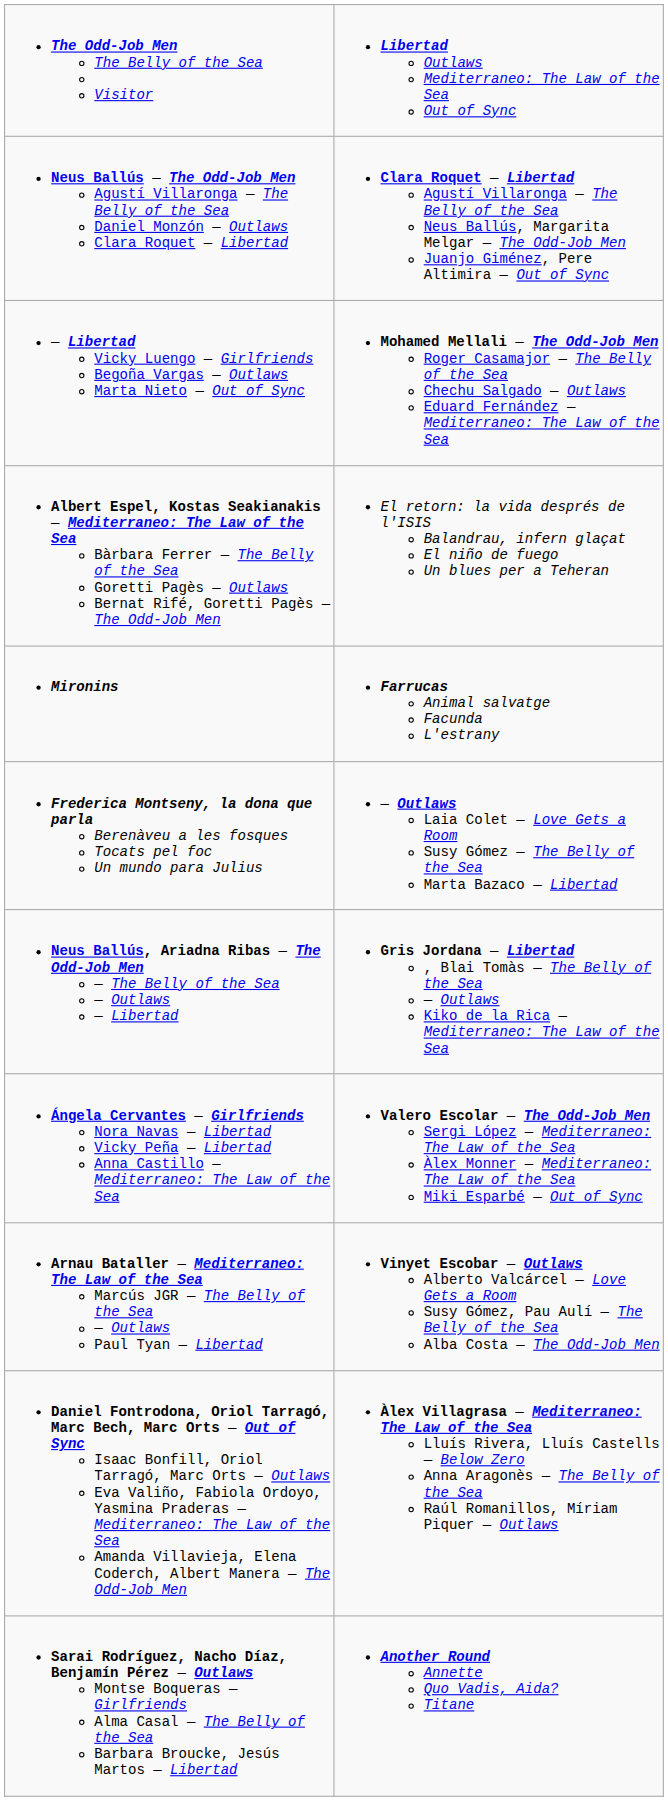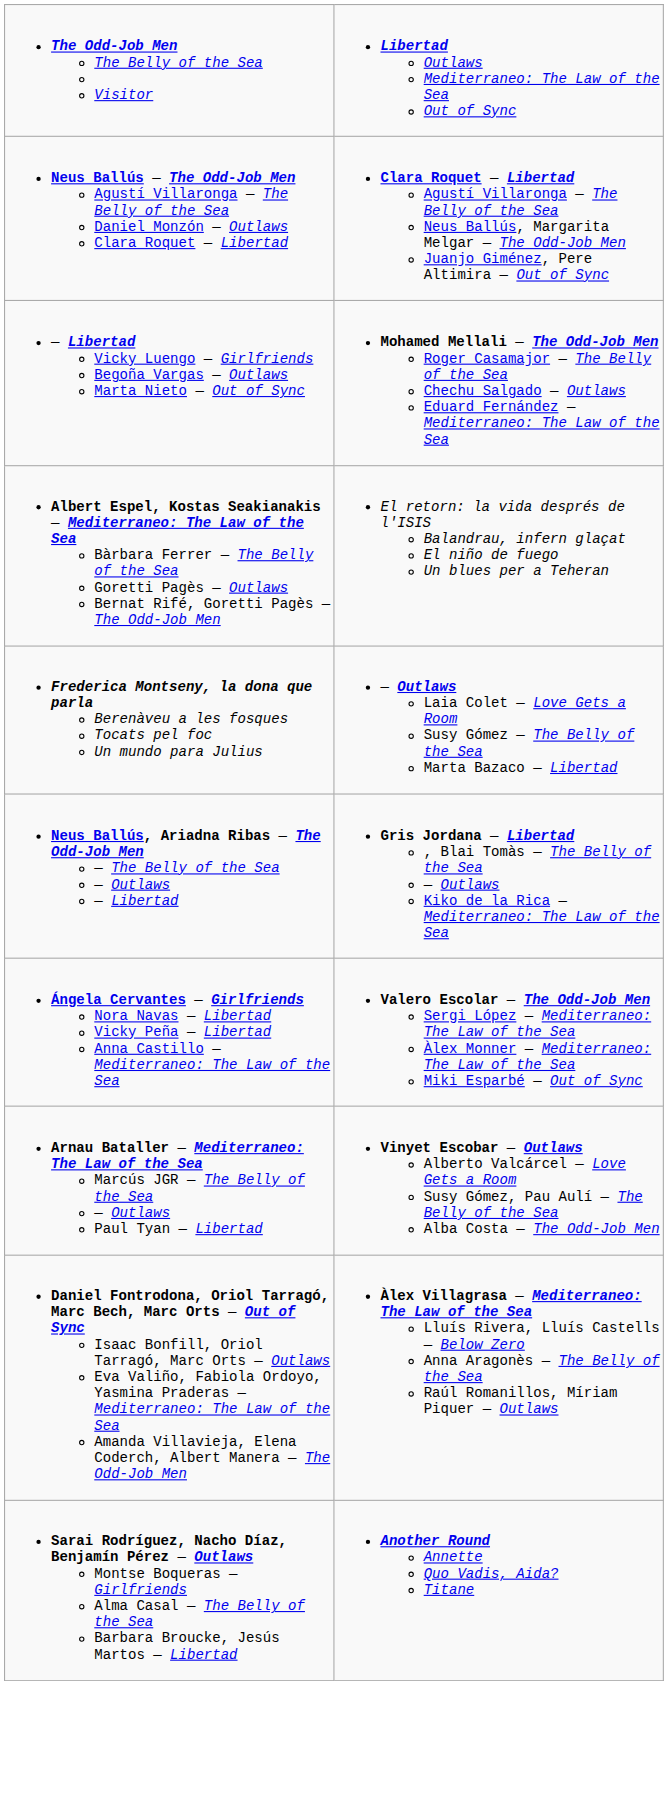 <table class=wikitable style="width="100%">
 <tr>
 <td style="vertical-align:top;" width="50%"><br><ul><li><strong><em><a href='#'>The Odd-Job Men</a></em></strong><ul><li><em><a href='#'>The Belly of the Sea</a></em></li><li><em></em></li><li><em><a href='#'>Visitor</a></em></li></ul></li></ul></td>
 <td style="vertical-align:top;" width="50%"><br><ul><li><strong><em><a href='#'>Libertad</a></em></strong><ul><li><em><a href='#'>Outlaws</a></em></li><li><em><a href='#'>Mediterraneo: The Law of the Sea</a></em></li><li><em><a href='#'>Out of Sync</a></em></li></ul></li></ul></td>
 </tr>
 <tr>
 <td style="vertical-align:top;" width="50%"><br><ul><li><strong><a href='#'>Neus Ballús</a></strong> — <strong><em><a href='#'>The Odd-Job Men</a></em></strong><ul><li><a href='#'>Agustí Villaronga</a> — <em><a href='#'>The Belly of the Sea</a></em></li><li><a href='#'>Daniel Monzón</a> — <em><a href='#'>Outlaws</a></em></li><li><a href='#'>Clara Roquet</a> — <em><a href='#'>Libertad</a></em></li></ul></li></ul></td>
 <td style="vertical-align:top;" width="50%"><br><ul><li><strong><a href='#'>Clara Roquet</a></strong> — <strong><em><a href='#'>Libertad</a></em></strong><ul><li><a href='#'>Agustí Villaronga</a> — <em><a href='#'>The Belly of the Sea</a></em></li><li><a href='#'>Neus Ballús</a>, Margarita Melgar — <em><a href='#'>The Odd-Job Men</a></em></li><li><a href='#'>Juanjo Giménez</a>, Pere Altimira — <em><a href='#'>Out of Sync</a></em></li></ul></li></ul></td>
 </tr>
 <tr>
 <td style="vertical-align:top;" width="50%"><br><ul><li><strong></strong> — <strong><em><a href='#'>Libertad</a></em></strong><ul><li><a href='#'>Vicky Luengo</a> — <em><a href='#'>Girlfriends</a></em></li><li><a href='#'>Begoña Vargas</a> — <em><a href='#'>Outlaws</a></em></li><li><a href='#'>Marta Nieto</a> — <em><a href='#'>Out of Sync</a></em></li></ul></li></ul></td>
 <td style="vertical-align:top;" width="50%"><br><ul><li><strong>Mohamed Mellali</strong> — <strong><em><a href='#'>The Odd-Job Men</a></em></strong><ul><li><a href='#'>Roger Casamajor</a> — <em><a href='#'>The Belly of the Sea</a></em></li><li><a href='#'>Chechu Salgado</a> — <em><a href='#'>Outlaws</a></em></li><li><a href='#'>Eduard Fernández</a> — <em><a href='#'>Mediterraneo: The Law of the Sea</a></em></li></ul></li></ul></td>
 </tr>
 <tr>
 <td style="vertical-align:top;" width="50%"><br><ul><li><strong>Albert Espel, Kostas Seakianakis</strong> — <strong><em><a href='#'>Mediterraneo: The Law of the Sea</a></em></strong><ul><li>Bàrbara Ferrer — <em><a href='#'>The Belly of the Sea</a></em></li><li>Goretti Pagès — <em><a href='#'>Outlaws</a></em></li><li>Bernat Rifé, Goretti Pagès — <em><a href='#'>The Odd-Job Men</a></em></li></ul></li></ul></td>
 <td style="vertical-align:top;" width="50%"><br><ul><li><em>El retorn: la vida després de l'ISIS</em><ul><li><em>Balandrau, infern glaçat</em></li><li><em>El niño de fuego</em></li><li><em>Un blues per a Teheran</em></li></ul></li></ul></td>
-</tr>
-<tr>
-<td style="vertical-align:top;" width="50%"><br><ul><li><strong><em>Mironins</em></strong></li></ul></td>
-<td style="vertical-align:top;" width="50%"><br><ul><li><strong><em>Farrucas</em></strong><ul><li><em>Animal salvatge</em></li><li><em>Facunda</em></li><li><em>L'estrany</em></li></ul></li></ul></td>
 </tr>
 <tr>
 <td style="vertical-align:top;" width="50%"><br><ul><li><strong><em>Frederica Montseny, la dona que parla</em></strong><ul><li><em>Berenàveu a les fosques</em></li><li><em>Tocats pel foc</em></li><li><em>Un mundo para Julius</em></li></ul></li></ul></td>
 <td style="vertical-align:top;" width="50%"><br><ul><li><strong></strong> — <strong><em><a href='#'>Outlaws</a></em></strong><ul><li>Laia Colet — <em><a href='#'>Love Gets a Room</a></em></li><li>Susy Gómez — <em><a href='#'>The Belly of the Sea</a></em></li><li>Marta Bazaco — <em><a href='#'>Libertad</a></em></li></ul></li></ul></td>
 </tr>
 <tr>
 <td style="vertical-align:top;" width="50%"><br><ul><li><strong><a href='#'>Neus Ballús</a>, Ariadna Ribas</strong> — <strong><em><a href='#'>The Odd-Job Men</a></em></strong><ul><li> — <em><a href='#'>The Belly of the Sea</a></em></li><li> — <em><a href='#'>Outlaws</a></em></li><li> — <em><a href='#'>Libertad</a></em></li></ul></li></ul></td>
 <td style="vertical-align:top;" width="50%"><br><ul><li><strong>Gris Jordana</strong> — <strong><em><a href='#'>Libertad</a></em></strong><ul><li>, Blai Tomàs — <em><a href='#'>The Belly of the Sea</a></em></li><li> — <em><a href='#'>Outlaws</a></em></li><li><a href='#'>Kiko de la Rica</a> — <em><a href='#'>Mediterraneo: The Law of the Sea</a></em></li></ul></li></ul></td>
 </tr>
 <tr>
 <td style="vertical-align:top;" width="50%"><br><ul><li><strong><a href='#'>Ángela Cervantes</a></strong> — <strong><em><a href='#'>Girlfriends</a></em></strong><ul><li><a href='#'>Nora Navas</a> — <em><a href='#'>Libertad</a></em></li><li><a href='#'>Vicky Peña</a> — <em><a href='#'>Libertad</a></em></li><li><a href='#'>Anna Castillo</a> — <em><a href='#'>Mediterraneo: The Law of the Sea</a></em></li></ul></li></ul></td>
 <td style="vertical-align:top;" width="50%"><br><ul><li><strong>Valero Escolar</strong> — <strong><em><a href='#'>The Odd-Job Men</a></em></strong><ul><li><a href='#'>Sergi López</a> — <em><a href='#'>Mediterraneo: The Law of the Sea</a></em></li><li><a href='#'>Àlex Monner</a> — <em><a href='#'>Mediterraneo: The Law of the Sea</a></em></li><li><a href='#'>Miki Esparbé</a> — <em><a href='#'>Out of Sync</a></em></li></ul></li></ul></td>
 </tr>
 <tr>
 <td style="vertical-align:top;" width="50%"><br><ul><li><strong>Arnau Bataller</strong> — <strong><em><a href='#'>Mediterraneo: The Law of the Sea</a></em></strong><ul><li>Marcús JGR — <em><a href='#'>The Belly of the Sea</a></em></li><li> — <em><a href='#'>Outlaws</a></em></li><li>Paul Tyan — <em><a href='#'>Libertad</a></em></li></ul></li></ul></td>
 <td style="vertical-align:top;" width="50%"><br><ul><li><strong>Vinyet Escobar</strong> — <strong><em><a href='#'>Outlaws</a></em></strong><ul><li>Alberto Valcárcel — <em><a href='#'>Love Gets a Room</a></em></li><li>Susy Gómez, Pau Aulí — <em><a href='#'>The Belly of the Sea</a></em></li><li>Alba Costa — <em><a href='#'>The Odd-Job Men</a></em></li></ul></li></ul></td>
 </tr>
 <tr>
 <td style="vertical-align:top;" width="50%"><br><ul><li><strong>Daniel Fontrodona, Oriol Tarragó, Marc Bech, Marc Orts</strong> — <strong><em><a href='#'>Out of Sync</a></em></strong><ul><li>Isaac Bonfill, Oriol Tarragó, Marc Orts — <em><a href='#'>Outlaws</a></em></li><li>Eva Valiño, Fabiola Ordoyo, Yasmina Praderas — <em><a href='#'>Mediterraneo: The Law of the Sea</a></em></li><li>Amanda Villavieja, Elena Coderch, Albert Manera — <em><a href='#'>The Odd-Job Men</a></em></li></ul></li></ul></td>
 <td style="vertical-align:top;" width="50%"><br><ul><li><strong>Àlex Villagrasa</strong> — <strong><em><a href='#'>Mediterraneo: The Law of the Sea</a></em></strong><ul><li>Lluís Rivera, Lluís Castells — <em><a href='#'>Below Zero</a></em></li><li>Anna Aragonès — <em><a href='#'>The Belly of the Sea</a></em></li><li>Raúl Romanillos, Míriam Piquer — <em><a href='#'>Outlaws</a></em></li></ul></li></ul></td>
 </tr>
 <tr>
 <td style="vertical-align:top;" width="50%"><br><ul><li><strong>Sarai Rodríguez, Nacho Díaz, Benjamín Pérez</strong> — <strong><em><a href='#'>Outlaws</a></em></strong><ul><li>Montse Boqueras — <em><a href='#'>Girlfriends</a></em></li><li>Alma Casal — <em><a href='#'>The Belly of the Sea</a></em></li><li>Barbara Broucke, Jesús Martos — <em><a href='#'>Libertad</a></em></li></ul></li></ul></td>
 <td style="vertical-align:top;" width="50%"><br><ul><li><strong><em><a href='#'>Another Round</a></em></strong><ul><li><em><a href='#'>Annette</a></em></li><li><em><a href='#'>Quo Vadis, Aida?</a></em></li><li><em><a href='#'>Titane</a></em></li></ul></li></ul></td>
 </tr>
 </table>
